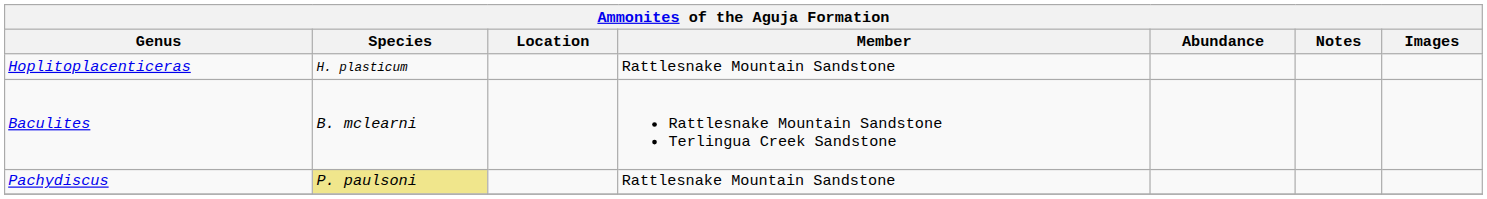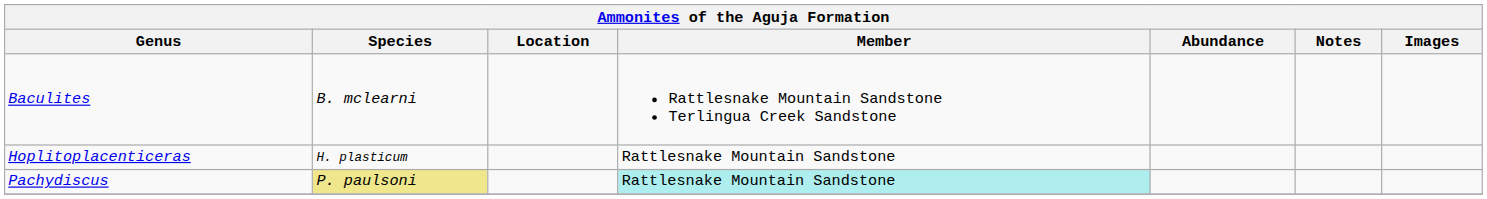 <table class="wikitable" align="center" width="100%">
 <tr>
 <th colspan="7" align="center"><strong><a href='#'>Ammonites</a> of the Aguja Formation</strong></th>
 </tr>
 <tr>
 <th>Genus</th>
 <th>Species</th>
 <th>Location</th>
 <th>Member</th>
 <th>Abundance</th>
 <th>Notes</th>
 <th>Images</th>
 </tr>
 <tr>
+<td><em><a href='#'>Baculites</a></em></td>
+<td><em>B. mclearni</em></td>
+<td></td>
+<td><br><ul><li>Rattlesnake Mountain Sandstone</li><li>Terlingua Creek Sandstone</li></ul></td>
+<td></td>
+<td></td>
+<td></td>
+</tr>
+<tr>
 <td><em><a href='#'>Hoplitoplacenticeras</a></em></td>
 <td><small><em>H. plasticum</em></small></td>
 <td></td>
 <td>Rattlesnake Mountain Sandstone</td>
 <td></td>
 <td></td>
 <td></td>
 </tr>
 <tr>
-<td><em><a href='#'>Baculites</a></em></td>
-<td><em>B. mclearni</em></td>
-<td></td>
-<td><br><ul><li>Rattlesnake Mountain Sandstone</li><li>Terlingua Creek Sandstone</li></ul></td>
-<td></td>
-<td></td>
-<td></td>
-</tr>
-<tr>
 <td><em><a href='#'>Pachydiscus</a></em></td>
 <td style="background: khaki;"><em>P. paulsoni</em></td>
 <td></td>
-<td>Rattlesnake Mountain Sandstone</td>
+<td style="background: paleturquoise;">Rattlesnake Mountain Sandstone</td>
 <td></td>
 <td></td>
 <td></td>
 </tr>
 <tr>
 </tr>
 </table>
